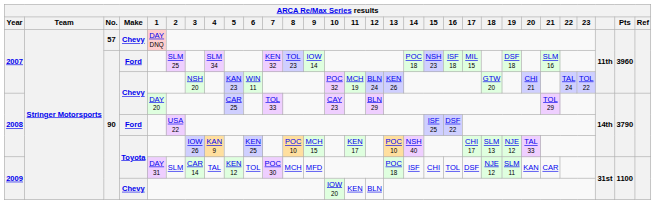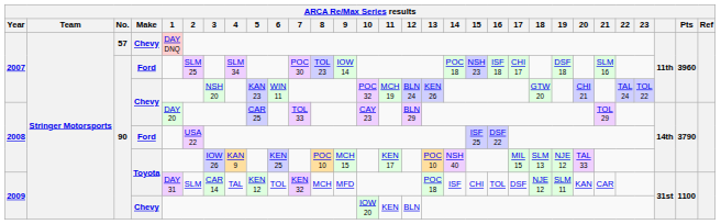 <table class="wikitable" style="text-align:center; font-size:75%">
 <tr>
 <th colspan=45><a href='#'>ARCA Re/Max Series</a> results</th>
 </tr>
 <tr>
 <th>Year</th>
 <th>Team</th>
 <th>No.</th>
 <th>Make</th>
 <th>1</th>
 <th>2</th>
 <th>3</th>
 <th>4</th>
 <th>5</th>
 <th>6</th>
 <th>7</th>
 <th>8</th>
 <th>9</th>
 <th>10</th>
 <th>11</th>
 <th>12</th>
 <th>13</th>
 <th>14</th>
 <th>15</th>
 <th>16</th>
 <th>17</th>
 <th>18</th>
 <th>19</th>
 <th>20</th>
 <th>21</th>
 <th>22</th>
 <th>23</th>
 <th></th>
 <th>Pts</th>
 <th>Ref</th>
 </tr>
 <tr>
 <th rowspan=3><a href='#'>2007</a></th>
 <th rowspan=8><a href='#'>Stringer Motorsports</a></th>
 <th>57</th>
 <th><a href='#'>Chevy</a></th>
 <td style="background:#FFCFCF;"><a href='#'>DAY</a><br><small>DNQ</small></td>
 <td colspan=22></td>
 <th rowspan=3>11th</th>
 <th rowspan=3>3960</th>
 <th rowspan=3></th>
 </tr>
 <tr>
 <th rowspan=7>90</th>
 <th><a href='#'>Ford</a></th>
 <td></td>
 <td style="background:#EFCFFF;"><a href='#'>SLM</a><br><small>25</small></td>
 <td></td>
 <td style="background:#EFCFFF;"><a href='#'>SLM</a><br><small>34</small></td>
 <td colspan=2></td>
-<td style="background:#EFCFFF;"><a href='#'>KEN</a><br><small>32</small></td>
+<td style="background:#EFCFFF;"><a href='#'>POC</a><br><small>30</small></td>
 <td style="background:#CFCFFF;"><a href='#'>TOL</a><br><small>23</small></td>
 <td style="background:#DFFFDF;"><a href='#'>IOW</a><br><small>14</small></td>
 <td colspan=4></td>
 <td style="background:#DFFFDF;"><a href='#'>POC</a><br><small>18</small></td>
 <td style="background:#CFCFFF;"><a href='#'>NSH</a><br><small>23</small></td>
 <td style="background:#DFFFDF;"><a href='#'>ISF</a><br><small>18</small></td>
-<td style="background:#DFFFDF;"><a href='#'>MIL</a><br><small>15</small></td>
+<td style="background:#DFFFDF;"><a href='#'>CHI</a><br><small>17</small></td>
 <td></td>
 <td style="background:#DFFFDF;"><a href='#'>DSF</a><br><small>18</small></td>
 <td></td>
 <td style="background:#DFFFDF;"><a href='#'>SLM</a><br><small>16</small></td>
 <td colspan=2></td>
 </tr>
 <tr>
 <th rowspan=2><a href='#'>Chevy</a></th>
 <td colspan=2></td>
 <td style="background:#DFFFDF;"><a href='#'>NSH</a><br><small>20</small></td>
 <td></td>
 <td style="background:#CFCFFF;"><a href='#'>KAN</a><br><small>23</small></td>
 <td style="background:#DFFFDF;"><a href='#'>WIN</a><br><small>11</small></td>
 <td colspan=3></td>
 <td style="background:#EFCFFF;"><a href='#'>POC</a><br><small>32</small></td>
 <td style="background:#DFFFDF;"><a href='#'>MCH</a><br><small>19</small></td>
 <td style="background:#CFCFFF;"><a href='#'>BLN</a><br><small>24</small></td>
 <td style="background:#CFCFFF;"><a href='#'>KEN</a><br><small>26</small></td>
 <td colspan=4></td>
 <td style="background:#DFFFDF;"><a href='#'>GTW</a><br><small>20</small></td>
 <td></td>
 <td style="background:#CFCFFF;"><a href='#'>CHI</a><br><small>21</small></td>
 <td></td>
 <td style="background:#CFCFFF;"><a href='#'>TAL</a><br><small>24</small></td>
 <td style="background:#CFCFFF;"><a href='#'>TOL</a><br><small>22</small></td>
 </tr>
 <tr>
 <th rowspan=3><a href='#'>2008</a></th>
 <td style="background:#DFFFDF;"><a href='#'>DAY</a><br><small>20</small></td>
 <td colspan=3></td>
 <td style="background:#CFCFFF;"><a href='#'>CAR</a><br><small>25</small></td>
 <td></td>
 <td style="background:#EFCFFF;"><a href='#'>TOL</a><br><small>33</small></td>
 <td colspan=2></td>
 <td style="background:#EFCFFF;"><a href='#'>CAY</a><br><small>23</small></td>
 <td></td>
 <td style="background:#EFCFFF;"><a href='#'>BLN</a><br><small>29</small></td>
 <td colspan=8></td>
 <td style="background:#EFCFFF;"><a href='#'>TOL</a><br><small>29</small></td>
 <td colspan=2></td>
 <th rowspan=3>14th</th>
 <th rowspan=3>3790</th>
 <th rowspan=3></th>
 </tr>
 <tr>
 <th><a href='#'>Ford</a></th>
 <td></td>
 <td style="background:#EFCFFF;"><a href='#'>USA</a><br><small>22</small></td>
 <td colspan=12></td>
 <td style="background:#CFCFFF;"><a href='#'>ISF</a><br><small>25</small></td>
 <td style="background:#CFCFFF;"><a href='#'>DSF</a><br><small>22</small></td>
 <td colspan=7></td>
 </tr>
 <tr>
 <th rowspan=2><a href='#'>Toyota</a></th>
 <td colspan=2></td>
 <td style="background:#CFCFFF;"><a href='#'>IOW</a><br><small>26</small></td>
 <td style="background:#FFDF9F;"><a href='#'>KAN</a><br><small>9</small></td>
 <td></td>
 <td style="background:#CFCFFF;"><a href='#'>KEN</a><br><small>25</small></td>
 <td></td>
 <td style="background:#FFDF9F;"><a href='#'>POC</a><br><small>10</small></td>
 <td style="background:#DFFFDF;"><a href='#'>MCH</a><br><small>15</small></td>
 <td></td>
 <td style="background:#DFFFDF;"><a href='#'>KEN</a><br><small>17</small></td>
 <td></td>
 <td style="background:#FFDF9F;"><a href='#'>POC</a><br><small>10</small></td>
 <td style="background:#EFCFFF;"><a href='#'>NSH</a><br><small>40</small></td>
 <td colspan=2></td>
-<td style="background:#DFFFDF;"><a href='#'>CHI</a><br><small>17</small></td>
+<td style="background:#DFFFDF;"><a href='#'>MIL</a><br><small>15</small></td>
 <td style="background:#DFFFDF;"><a href='#'>SLM</a><br><small>13</small></td>
 <td style="background:#DFFFDF;"><a href='#'>NJE</a><br><small>12</small></td>
 <td style="background:#EFCFFF;"><a href='#'>TAL</a><br><small>33</small></td>
 <td colspan=3></td>
 </tr>
 <tr>
 <th rowspan=2><a href='#'>2009</a></th>
 <td style="background:#EFCFFF;"><a href='#'>DAY</a><br><small>31</small></td>
 <td><a href='#'>SLM</a></td>
 <td style="background:#DFFFDF;"><a href='#'>CAR</a><br><small>14</small></td>
 <td><a href='#'>TAL</a></td>
 <td style="background:#DFFFDF;"><a href='#'>KEN</a><br><small>12</small></td>
 <td><a href='#'>TOL</a></td>
-<td style="background:#EFCFFF;"><a href='#'>POC</a><br><small>30</small></td>
+<td style="background:#EFCFFF;"><a href='#'>KEN</a><br><small>32</small></td>
 <td><a href='#'>MCH</a></td>
 <td><a href='#'>MFD</a></td>
 <td colspan=3></td>
 <td style="background:#DFFFDF;"><a href='#'>POC</a><br><small>18</small></td>
 <td><a href='#'>ISF</a></td>
 <td><a href='#'>CHI</a></td>
 <td><a href='#'>TOL</a></td>
 <td><a href='#'>DSF</a></td>
 <td style="background:#DFFFDF;"><a href='#'>NJE</a><br><small>12</small></td>
 <td style="background:#DFFFDF;"><a href='#'>SLM</a><br><small>11</small></td>
 <td><a href='#'>KAN</a></td>
 <td><a href='#'>CAR</a></td>
 <td colspan=2></td>
 <th rowspan=2>31st</th>
 <th rowspan=2>1100</th>
 <th rowspan=2></th>
 </tr>
 <tr>
 <th><a href='#'>Chevy</a></th>
 <td colspan=9></td>
 <td style="background:#DFFFDF;"><a href='#'>IOW</a><br><small>20</small></td>
 <td><a href='#'>KEN</a></td>
 <td><a href='#'>BLN</a></td>
 <td colspan=11></td>
 </tr>
 </table>
